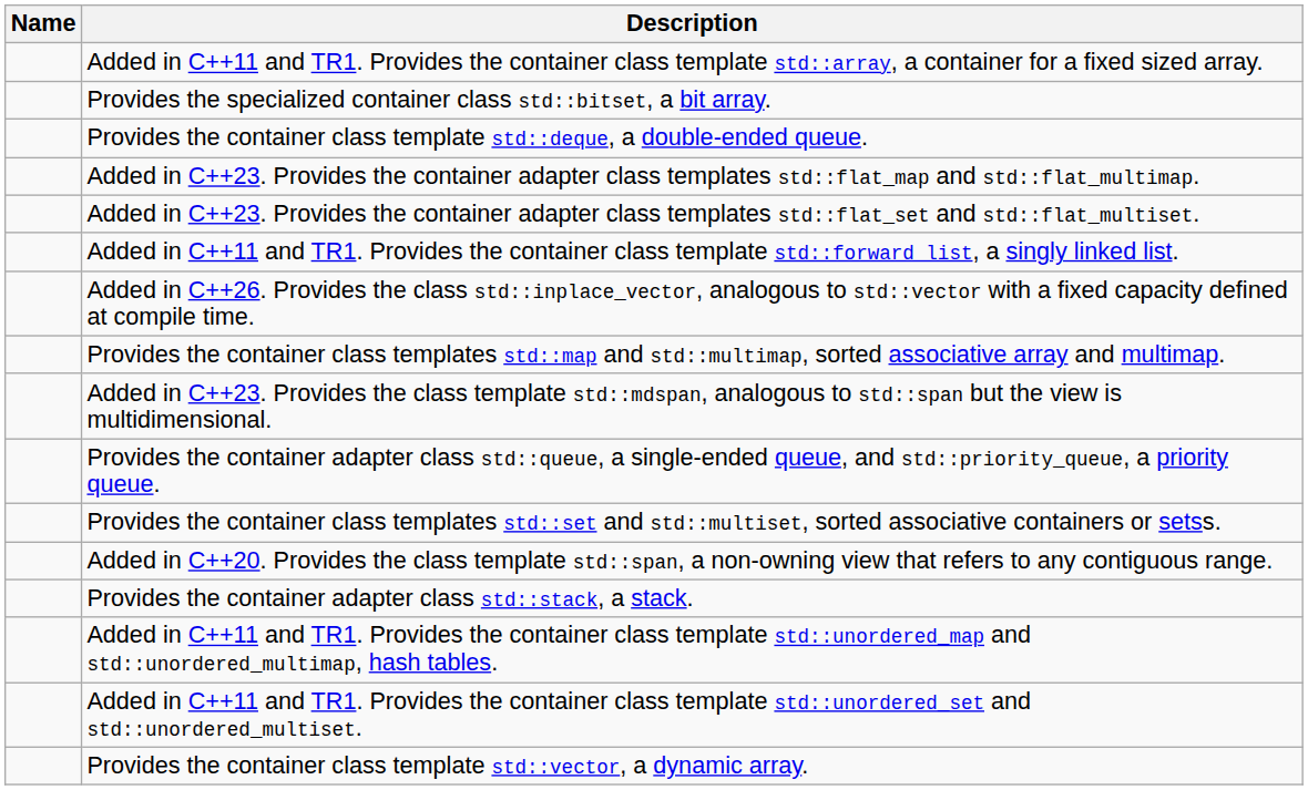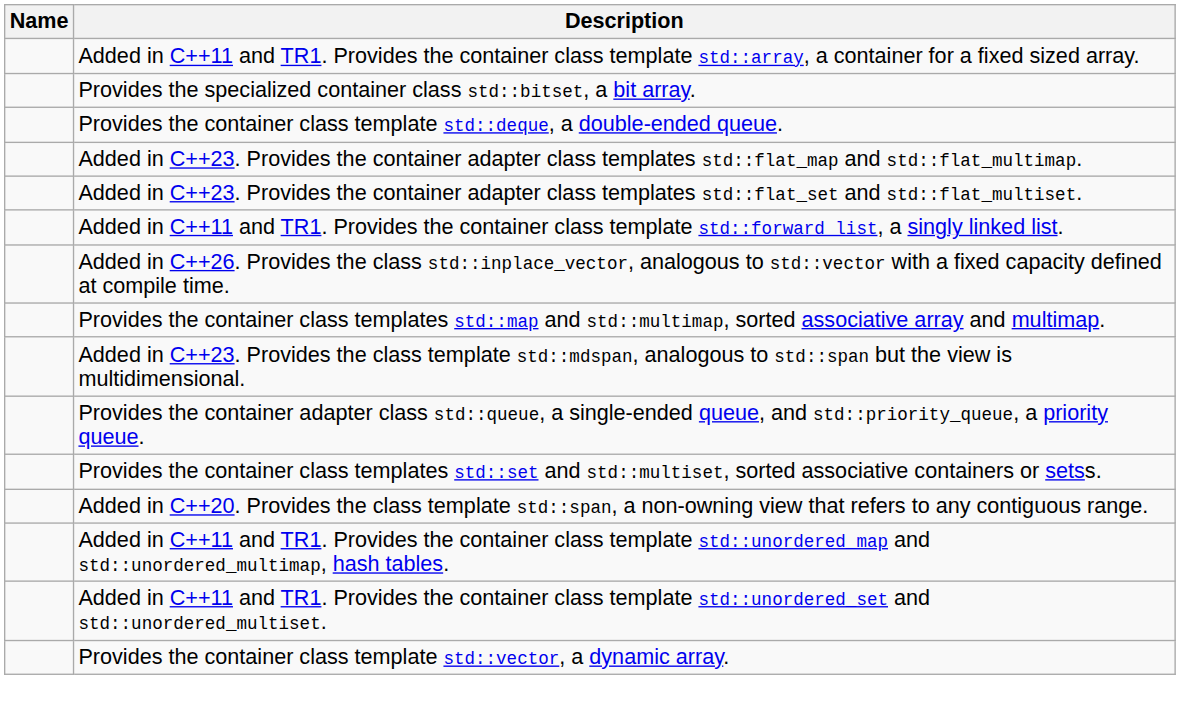 <table class="wikitable">
 <tr>
 <th>Name</th>
 <th>Description</th>
 </tr>
 <tr>
 <td></td>
 <td>Added in <a href='#'>C++11</a> and <a href='#'>TR1</a>. Provides the container class template <code><a href='#'>std::array</a></code>, a container for a fixed sized array.</td>
 </tr>
 <tr>
 <td></td>
 <td>Provides the specialized container class <code>std::bitset</code>, a <a href='#'>bit array</a>.</td>
 </tr>
 <tr>
 <td></td>
 <td>Provides the container class template <code><a href='#'>std::deque</a></code>, a <a href='#'>double-ended queue</a>.</td>
 </tr>
 <tr>
 <td></td>
 <td>Added in <a href='#'>C++23</a>. Provides the container adapter class templates <code>std::flat_map</code> and <code>std::flat_multimap</code>.</td>
 </tr>
 <tr>
 <td></td>
 <td>Added in <a href='#'>C++23</a>. Provides the container adapter class templates <code>std::flat_set</code> and <code>std::flat_multiset</code>.</td>
 </tr>
 <tr>
 <td></td>
 <td>Added in <a href='#'>C++11</a> and <a href='#'>TR1</a>. Provides the container class template <code><a href='#'>std::forward_list</a></code>, a <a href='#'>singly linked list</a>.</td>
 </tr>
 <tr>
 <td></td>
 <td>Added in <a href='#'>C++26</a>. Provides the class <code>std::inplace_vector</code>, analogous to <code>std::vector</code> with a fixed capacity defined at compile time.</td>
 </tr>
 <tr>
 <td></td>
 <td>Provides the container class templates <code><a href='#'>std::map</a></code> and <code>std::multimap</code>, sorted <a href='#'>associative array</a> and <a href='#'>multimap</a>.</td>
 </tr>
 <tr>
 <td></td>
 <td>Added in <a href='#'>C++23</a>. Provides the class template <code>std::mdspan</code>, analogous to <code>std::span</code> but the view is multidimensional.</td>
 </tr>
 <tr>
 <td></td>
 <td>Provides the container adapter class <code>std::queue</code>, a single-ended <a href='#'>queue</a>, and <code>std::priority_queue</code>, a <a href='#'>priority queue</a>.</td>
 </tr>
 <tr>
 <td></td>
 <td>Provides the container class templates <code><a href='#'>std::set</a></code> and <code>std::multiset</code>, sorted associative containers or <a href='#'>sets</a>s.</td>
 </tr>
 <tr>
 <td></td>
 <td>Added in <a href='#'>C++20</a>. Provides the class template <code>std::span</code>, a non-owning view that refers to any contiguous range.</td>
 </tr>
 <tr>
 <td></td>
-<td>Provides the container adapter class <code><a href='#'>std::stack</a></code>, a <a href='#'>stack</a>.</td>
-</tr>
-<tr>
-<td></td>
 <td>Added in <a href='#'>C++11</a> and <a href='#'>TR1</a>. Provides the container class template <code><a href='#'>std::unordered_map</a></code> and <code>std::unordered_multimap</code>, <a href='#'>hash tables</a>.</td>
 </tr>
 <tr>
 <td></td>
 <td>Added in <a href='#'>C++11</a> and <a href='#'>TR1</a>. Provides the container class template <code><a href='#'>std::unordered_set</a></code> and <code>std::unordered_multiset</code>.</td>
 </tr>
 <tr>
 <td></td>
 <td>Provides the container class template <code><a href='#'>std::vector</a></code>, a <a href='#'>dynamic array</a>.</td>
 </tr>
 </table>
